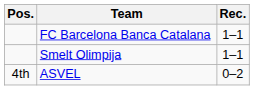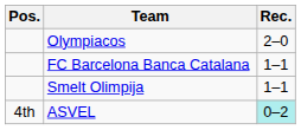 <table class="wikitable" style="text-align:center">
 <tr>
 <th width=25>Pos.</th>
 <th width=220>Team</th>
 <th width=25>Rec.</th>
+</tr>
+<tr>
+<td></td>
+<td align=left> <a href='#'>Olympiacos</a></td>
+<td>2–0</td>
 </tr>
 <tr>
 <td></td>
 <td align=left> <a href='#'>FC Barcelona Banca Catalana</a></td>
 <td>1–1</td>
 </tr>
 <tr>
 <td></td>
 <td align=left> <a href='#'>Smelt Olimpija</a></td>
 <td>1–1</td>
 </tr>
 <tr>
 <td>4th</td>
 <td align=left> <a href='#'>ASVEL</a></td>
-<td>0–2</td>
+<td style="background: paleturquoise;">0–2</td>
 </tr>
 </table>
